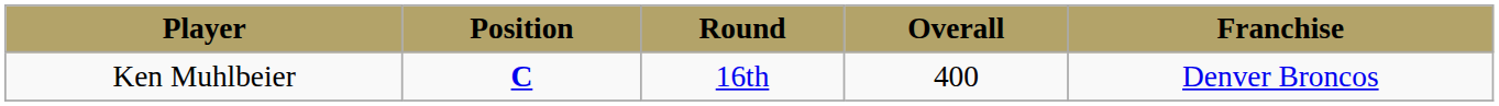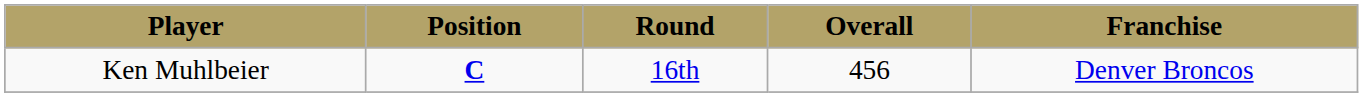 <table class="wikitable" width="50%">
 <tr align="center"  style="background:#B3A369;color:black;">
 <td><strong>Player</strong></td>
 <td><strong>Position</strong></td>
 <td><strong>Round</strong></td>
 <td><strong>Overall</strong></td>
 <td><strong>Franchise</strong></td>
 </tr>
 <tr align="center" bgcolor="">
 <td>Ken Muhlbeier</td>
 <td><strong><a href='#'>C</a></strong></td>
 <td><a href='#'>16th</a></td>
-<td>400</td>
+<td>456</td>
 <td><a href='#'>Denver Broncos</a></td>
 </tr>
 </table>
